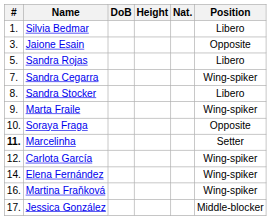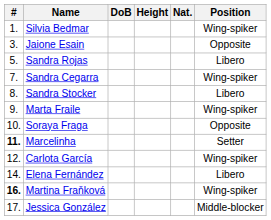 <table class="wikitable sortable">
 <tr>
 <th width=" %">#</th>
 <th width=" %">Name</th>
 <th width=" %">DoB</th>
 <th width=" %">Height</th>
 <th width=" %">Nat.</th>
 <th width=" %">Position</th>
 </tr>
 <tr style="background:#ffffff">
 <td align="center">1.</td>
 <td><a href='#'>Silvia Bedmar</a></td>
 <td align="center"></td>
 <td align="center"></td>
 <td></td>
-<td align="center">Libero</td>
+<td align="center">Wing-spiker</td>
 </tr>
 <tr style="background:#ffffff">
 <td align="center">3.</td>
 <td><a href='#'>Jaione Esain</a></td>
 <td align="center"></td>
 <td align="center"></td>
 <td></td>
 <td align="center">Opposite</td>
 </tr>
 <tr style="background:#ffffff">
 <td align="center">5.</td>
 <td><a href='#'>Sandra Rojas</a></td>
 <td align="center"></td>
 <td align="center"></td>
 <td></td>
 <td align="center">Libero</td>
 </tr>
 <tr style="background:#ffffff">
 <td align="center">7.</td>
 <td><a href='#'>Sandra Cegarra</a></td>
 <td align="center"></td>
 <td align="center"></td>
 <td></td>
 <td align="center">Wing-spiker</td>
 </tr>
 <tr style="background:#ffffff">
 <td align="center">8.</td>
 <td><a href='#'>Sandra Stocker</a></td>
 <td align="center"></td>
 <td align="center"></td>
 <td></td>
 <td align="center">Libero</td>
 </tr>
 <tr style="background:#ffffff">
 <td align="center">9.</td>
 <td><a href='#'>Marta Fraile</a></td>
 <td align="center"></td>
 <td align="center"></td>
 <td></td>
 <td align="center">Wing-spiker</td>
 </tr>
 <tr style="background:#ffffff">
 <td align="center">10.</td>
 <td><a href='#'>Soraya Fraga</a></td>
 <td align="center"></td>
 <td align="center"></td>
 <td></td>
 <td align="center">Opposite</td>
 </tr>
 <tr style="background:#ffffff">
 <td align="center"><strong>11.</strong></td>
 <td><a href='#'>Marcelinha</a></td>
 <td align="center"></td>
 <td align="center"></td>
 <td></td>
 <td align="center">Setter</td>
 </tr>
 <tr style="background:#ffffff">
 <td align="center">12.</td>
 <td><a href='#'>Carlota García</a></td>
 <td align="center"></td>
 <td align="center"></td>
 <td></td>
 <td align="center">Wing-spiker</td>
 </tr>
 <tr style="background:#ffffff">
 <td align="center">14.</td>
 <td><a href='#'>Elena Fernández</a></td>
 <td align="center"></td>
 <td align="center"></td>
 <td></td>
-<td align="center">Wing-spiker</td>
+<td align="center">Libero</td>
 </tr>
 <tr style="background:#ffffff">
-<td align="center">16.</td>
+<td align="center"><strong>16.</strong></td>
 <td><a href='#'>Martina Fraňková</a></td>
 <td align="center"></td>
 <td align="center"></td>
 <td></td>
 <td align="center">Wing-spiker</td>
 </tr>
 <tr style="background:#ffffff">
 <td align="center">17.</td>
 <td><a href='#'>Jessica González</a></td>
 <td align="center"></td>
 <td align="center"></td>
 <td></td>
 <td align="center">Middle-blocker</td>
 </tr>
 </table>
